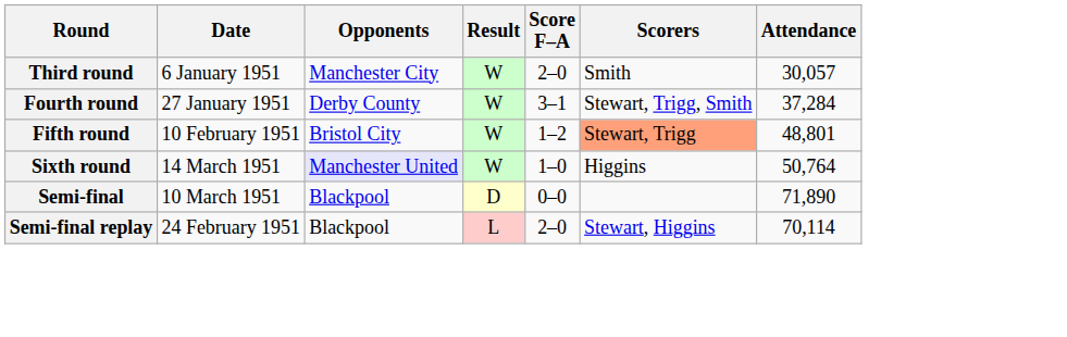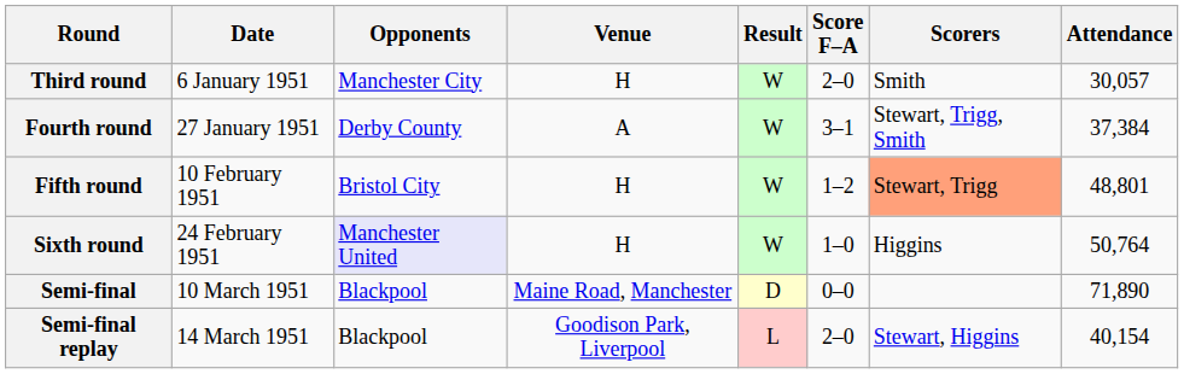 <table class="wikitable plainrowheaders" style="text-align:center">
 <tr>
 <th scope="col">Round</th>
 <th scope="col">Date</th>
 <th scope="col">Opponents</th>
+<th scope="col">Venue</th>
 <th scope="col">Result</th>
 <th scope="col">Score<br>F–A</th>
 <th scope="col">Scorers</th>
 <th scope="col">Attendance</th>
 </tr>
 <tr>
 <th scope="row">Third round</th>
 <td align="left">6 January 1951</td>
 <td align="left"><a href='#'>Manchester City</a></td>
+<td>H</td>
 <td style=background:#cfc>W</td>
 <td>2–0</td>
 <td align="left">Smith</td>
 <td>30,057</td>
 </tr>
 <tr>
 <th scope="row">Fourth round</th>
 <td align="left">27 January 1951</td>
 <td align="left"><a href='#'>Derby County</a></td>
+<td>A</td>
 <td style=background:#cfc>W</td>
 <td>3–1</td>
 <td align="left">Stewart, <a href='#'>Trigg</a>, <a href='#'>Smith</a></td>
-<td>37,284</td>
+<td>37,384</td>
 </tr>
 <tr>
 <th scope="row">Fifth round</th>
 <td align="left">10 February 1951</td>
 <td align="left"><a href='#'>Bristol City</a></td>
+<td>H</td>
 <td style=background:#cfc>W</td>
 <td>1–2</td>
 <td align="left" style="background: lightsalmon;">Stewart, Trigg</td>
 <td>48,801</td>
 </tr>
 <tr>
 <th scope="row">Sixth round</th>
-<td align="left">14 March 1951</td>
+<td align="left">24 February 1951</td>
 <td align="left" style="background: lavender;"><a href='#'>Manchester United</a></td>
+<td>H</td>
 <td style=background:#cfc>W</td>
 <td>1–0</td>
 <td align="left">Higgins</td>
 <td>50,764</td>
 </tr>
 <tr>
 <th scope="row">Semi-final</th>
 <td align="left">10 March 1951</td>
 <td align="left"><a href='#'>Blackpool</a></td>
+<td><a href='#'>Maine Road</a>, <a href='#'>Manchester</a></td>
 <td style=background:#ffc>D</td>
 <td>0–0</td>
 <td></td>
 <td>71,890</td>
 </tr>
 <tr>
 <th scope="row">Semi-final replay</th>
-<td align="left">24 February 1951</td>
+<td align="left">14 March 1951</td>
 <td align="left">Blackpool</td>
+<td><a href='#'>Goodison Park</a>, <a href='#'>Liverpool</a></td>
 <td style=background:#fcc>L</td>
 <td>2–0</td>
 <td align="left"><a href='#'>Stewart</a>, <a href='#'>Higgins</a></td>
-<td>70,114</td>
+<td>40,154</td>
 </tr>
 </table>
